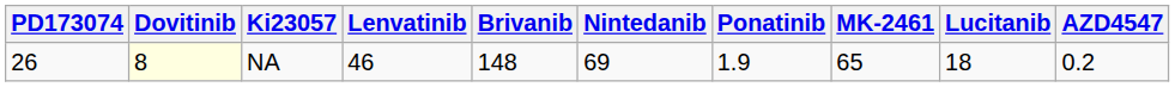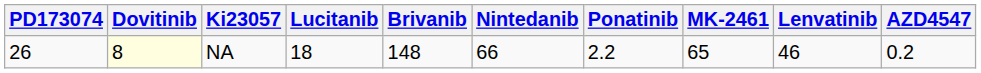 <table class="wikitable">
 <tr>
 <th><a href='#'>PD173074</a></th>
 <th><a href='#'>Dovitinib</a></th>
 <th><a href='#'>Ki23057</a></th>
-<th><a href='#'>Lenvatinib</a></th>
+<th><a href='#'>Lucitanib</a></th>
 <th><a href='#'>Brivanib</a></th>
 <th><a href='#'>Nintedanib</a></th>
 <th><a href='#'>Ponatinib</a></th>
 <th><a href='#'>MK-2461</a></th>
-<th><a href='#'>Lucitanib</a></th>
+<th><a href='#'>Lenvatinib</a></th>
 <th><a href='#'>AZD4547</a></th>
 </tr>
 <tr>
 <td>26</td>
 <td style="background: lightyellow;">8</td>
 <td>NA</td>
+<td>18</td>
+<td>148</td>
+<td>66</td>
+<td>2.2</td>
+<td>65</td>
 <td>46</td>
-<td>148</td>
-<td>69</td>
-<td>1.9</td>
-<td>65</td>
-<td>18</td>
 <td>0.2</td>
 </tr>
 </table>
